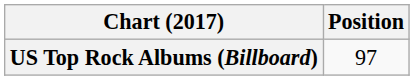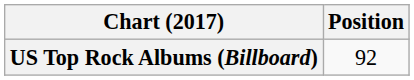 <table class="wikitable plainrowheaders" style="text-align:center">
 <tr>
 <th scope="col">Chart (2017)</th>
 <th scope="col">Position</th>
 </tr>
 <tr>
 <th scope="row">US Top Rock Albums (<em>Billboard</em>)</th>
-<td>97</td>
+<td>92</td>
 </tr>
 </table>
